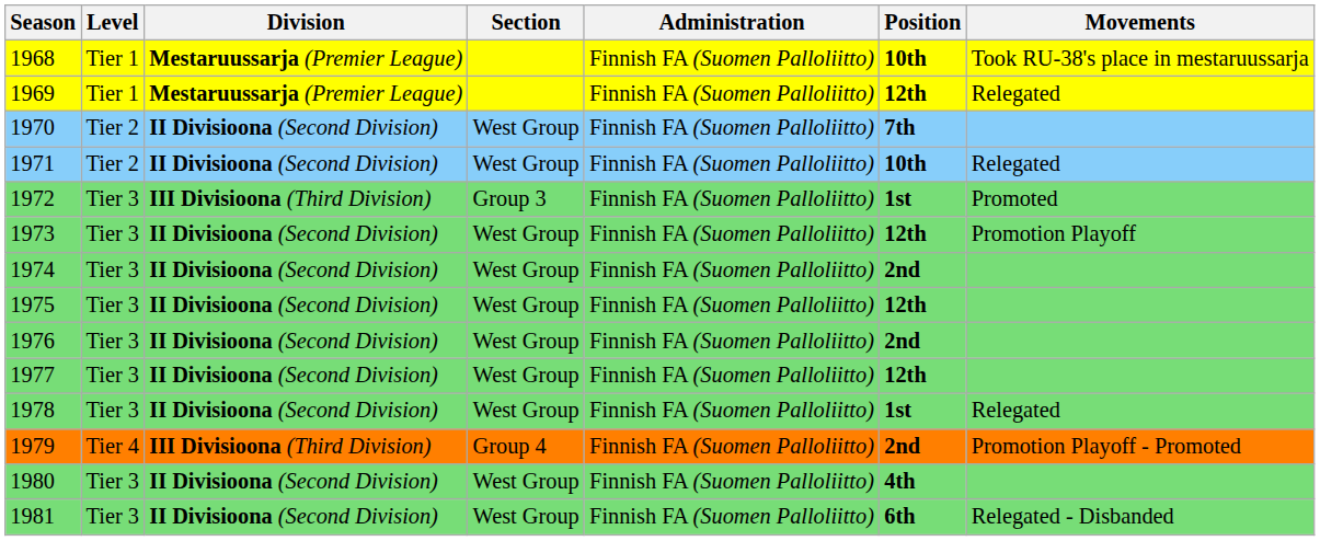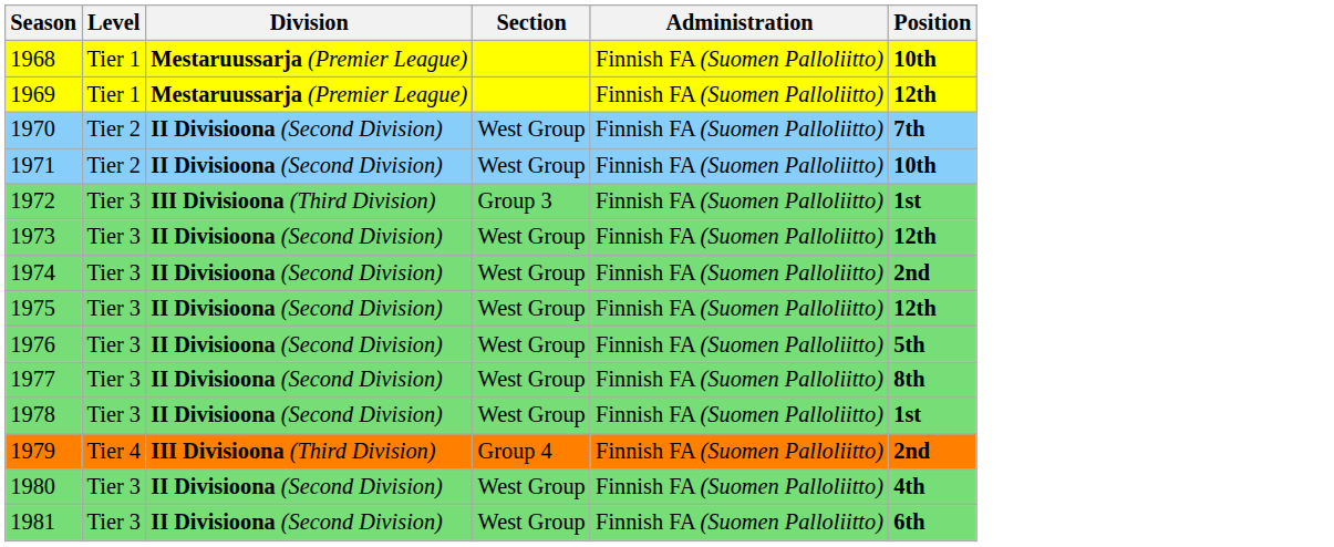 <table class="wikitable">
 <tr style="background:#f0f6fa;">
 <th><strong>Season</strong></th>
 <th><strong>Level</strong></th>
 <th><strong>Division</strong></th>
 <th><strong>Section</strong></th>
 <th><strong>Administration</strong></th>
 <th><strong>Position</strong></th>
-<th><strong>Movements</strong></th>
 </tr>
 <tr>
 <td style="background:#FFFF00;">1968</td>
 <td style="background:#FFFF00;">Tier 1</td>
 <td style="background:#FFFF00;"><strong>Mestaruussarja</strong> <em>(Premier League)</em></td>
 <td style="background:#FFFF00;"></td>
 <td style="background:#FFFF00;">Finnish FA <em>(Suomen Palloliitto)</em></td>
 <td style="background:#FFFF00;"><strong>10th</strong></td>
-<td style="background:#FFFF00;">Took RU-38's place in mestaruussarja</td>
 </tr>
 <tr>
 <td style="background:#FFFF00;">1969</td>
 <td style="background:#FFFF00;">Tier 1</td>
 <td style="background:#FFFF00;"><strong>Mestaruussarja</strong> <em>(Premier League)</em></td>
 <td style="background:#FFFF00;"></td>
 <td style="background:#FFFF00;">Finnish FA <em>(Suomen Palloliitto)</em></td>
 <td style="background:#FFFF00;"><strong>12th</strong></td>
-<td style="background:#FFFF00;">Relegated</td>
 </tr>
 <tr>
 <td style="background:#87CEFA;">1970</td>
 <td style="background:#87CEFA;">Tier 2</td>
 <td style="background:#87CEFA;"><strong>II Divisioona</strong> <em>(Second Division)</em></td>
 <td style="background:#87CEFA;">West Group</td>
 <td style="background:#87CEFA;">Finnish FA <em>(Suomen Palloliitto)</em></td>
 <td style="background:#87CEFA;"><strong>7th</strong></td>
-<td style="background:#87CEFA;"></td>
 </tr>
 <tr>
 <td style="background:#87CEFA;">1971</td>
 <td style="background:#87CEFA;">Tier 2</td>
 <td style="background:#87CEFA;"><strong>II Divisioona</strong> <em>(Second Division)</em></td>
 <td style="background:#87CEFA;">West Group</td>
 <td style="background:#87CEFA;">Finnish FA <em>(Suomen Palloliitto)</em></td>
 <td style="background:#87CEFA;"><strong>10th</strong></td>
-<td style="background:#87CEFA;">Relegated</td>
 </tr>
 <tr>
 <td style="background:#77DD77;">1972</td>
 <td style="background:#77DD77;">Tier 3</td>
 <td style="background:#77DD77;"><strong>III Divisioona</strong> <em>(Third Division)</em></td>
 <td style="background:#77DD77;">Group 3</td>
 <td style="background:#77DD77;">Finnish FA <em>(Suomen Palloliitto)</em></td>
 <td style="background:#77DD77;"><strong>1st</strong></td>
-<td style="background:#77DD77;">Promoted</td>
 </tr>
 <tr>
 <td style="background:#77DD77;">1973</td>
 <td style="background:#77DD77;">Tier 3</td>
 <td style="background:#77DD77;"><strong>II Divisioona</strong> <em>(Second Division)</em></td>
 <td style="background:#77DD77;">West Group</td>
 <td style="background:#77DD77;">Finnish FA <em>(Suomen Palloliitto)</em></td>
 <td style="background:#77DD77;"><strong>12th</strong></td>
-<td style="background:#77DD77;">Promotion Playoff</td>
 </tr>
 <tr>
 <td style="background:#77DD77;">1974</td>
 <td style="background:#77DD77;">Tier 3</td>
 <td style="background:#77DD77;"><strong>II Divisioona</strong> <em>(Second Division)</em></td>
 <td style="background:#77DD77;">West Group</td>
 <td style="background:#77DD77;">Finnish FA <em>(Suomen Palloliitto)</em></td>
 <td style="background:#77DD77;"><strong>2nd</strong></td>
-<td style="background:#77DD77;"></td>
 </tr>
 <tr>
 <td style="background:#77DD77;">1975</td>
 <td style="background:#77DD77;">Tier 3</td>
 <td style="background:#77DD77;"><strong>II Divisioona</strong> <em>(Second Division)</em></td>
 <td style="background:#77DD77;">West Group</td>
 <td style="background:#77DD77;">Finnish FA <em>(Suomen Palloliitto)</em></td>
 <td style="background:#77DD77;"><strong>12th</strong></td>
-<td style="background:#77DD77;"></td>
 </tr>
 <tr>
 <td style="background:#77DD77;">1976</td>
 <td style="background:#77DD77;">Tier 3</td>
 <td style="background:#77DD77;"><strong>II Divisioona</strong> <em>(Second Division)</em></td>
 <td style="background:#77DD77;">West Group</td>
 <td style="background:#77DD77;">Finnish FA <em>(Suomen Palloliitto)</em></td>
-<td style="background:#77DD77;"><strong>2nd</strong></td>
-<td style="background:#77DD77;"></td>
+<td style="background:#77DD77;"><strong>5th</strong></td>
 </tr>
 <tr>
 <td style="background:#77DD77;">1977</td>
 <td style="background:#77DD77;">Tier 3</td>
 <td style="background:#77DD77;"><strong>II Divisioona</strong> <em>(Second Division)</em></td>
 <td style="background:#77DD77;">West Group</td>
 <td style="background:#77DD77;">Finnish FA <em>(Suomen Palloliitto)</em></td>
-<td style="background:#77DD77;"><strong>12th</strong></td>
-<td style="background:#77DD77;"></td>
+<td style="background:#77DD77;"><strong>8th</strong></td>
 </tr>
 <tr>
 <td style="background:#77DD77;">1978</td>
 <td style="background:#77DD77;">Tier 3</td>
 <td style="background:#77DD77;"><strong>II Divisioona</strong> <em>(Second Division)</em></td>
 <td style="background:#77DD77;">West Group</td>
 <td style="background:#77DD77;">Finnish FA <em>(Suomen Palloliitto)</em></td>
 <td style="background:#77DD77;"><strong>1st</strong></td>
-<td style="background:#77DD77;">Relegated</td>
 </tr>
 <tr>
 <td style="background:#FF7F00;">1979</td>
 <td style="background:#FF7F00;">Tier 4</td>
 <td style="background:#FF7F00;"><strong>III Divisioona</strong> <em>(Third Division)</em></td>
 <td style="background:#FF7F00;">Group 4</td>
 <td style="background:#FF7F00;">Finnish FA <em>(Suomen Palloliitto)</em></td>
 <td style="background:#FF7F00;"><strong>2nd</strong></td>
-<td style="background:#FF7F00;">Promotion Playoff - Promoted</td>
 </tr>
 <tr>
 <td style="background:#77DD77;">1980</td>
 <td style="background:#77DD77;">Tier 3</td>
 <td style="background:#77DD77;"><strong>II Divisioona</strong> <em>(Second Division)</em></td>
 <td style="background:#77DD77;">West Group</td>
 <td style="background:#77DD77;">Finnish FA <em>(Suomen Palloliitto)</em></td>
 <td style="background:#77DD77;"><strong>4th</strong></td>
-<td style="background:#77DD77;"></td>
 </tr>
 <tr>
 <td style="background:#77DD77;">1981</td>
 <td style="background:#77DD77;">Tier 3</td>
 <td style="background:#77DD77;"><strong>II Divisioona</strong> <em>(Second Division)</em></td>
 <td style="background:#77DD77;">West Group</td>
 <td style="background:#77DD77;">Finnish FA <em>(Suomen Palloliitto)</em></td>
 <td style="background:#77DD77;"><strong>6th</strong></td>
-<td style="background:#77DD77;">Relegated - Disbanded</td>
 </tr>
 </table>
